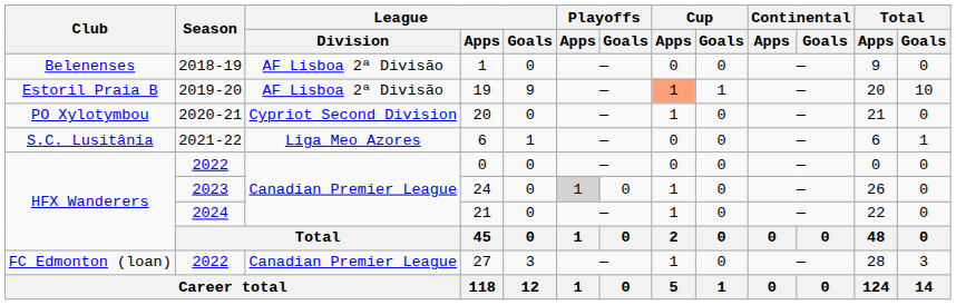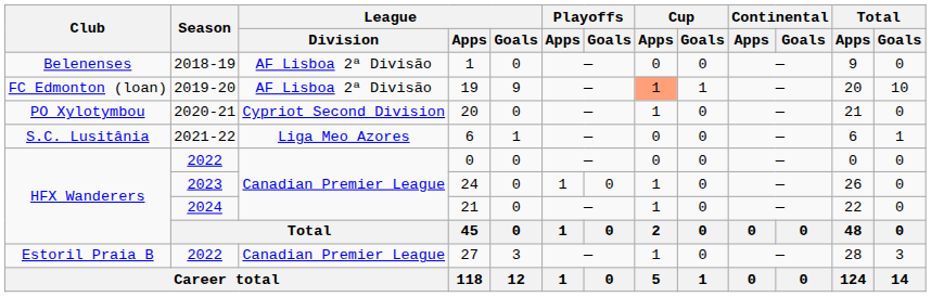 <table class=wikitable style="text-align: center;">
 <tr>
 <th rowspan=2>Club</th>
 <th rowspan=2>Season</th>
 <th colspan=3>League</th>
 <th colspan=2>Playoffs</th>
 <th colspan=2>Cup</th>
 <th colspan=2>Continental</th>
 <th colspan=2>Total</th>
 </tr>
 <tr>
 <th>Division</th>
 <th>Apps</th>
 <th>Goals</th>
 <th>Apps</th>
 <th>Goals</th>
 <th>Apps</th>
 <th>Goals</th>
 <th>Apps</th>
 <th>Goals</th>
 <th>Apps</th>
 <th>Goals</th>
 </tr>
 <tr>
 <td><a href='#'>Belenenses</a></td>
 <td>2018-19</td>
 <td><a href='#'>AF Lisboa</a> 2ª Divisão</td>
 <td>1</td>
 <td>0</td>
 <td colspan="2">—</td>
 <td>0</td>
 <td>0</td>
 <td colspan="2">—</td>
 <td>9</td>
 <td>0</td>
 </tr>
 <tr>
-<td><a href='#'>Estoril Praia B</a></td>
+<td><a href='#'>FC Edmonton</a> (loan)</td>
 <td>2019-20</td>
 <td><a href='#'>AF Lisboa</a> 2ª Divisão</td>
 <td>19</td>
 <td>9</td>
 <td colspan="2">—</td>
 <td style="background: lightsalmon;">1</td>
 <td>1</td>
 <td colspan="2">—</td>
 <td>20</td>
 <td>10</td>
 </tr>
 <tr>
 <td><a href='#'>PO Xylotymbou</a></td>
 <td>2020-21</td>
 <td><a href='#'>Cypriot Second Division</a></td>
 <td>20</td>
 <td>0</td>
 <td colspan="2">—</td>
 <td>1</td>
 <td>0</td>
 <td colspan="2">—</td>
 <td>21</td>
 <td>0</td>
 </tr>
 <tr>
 <td><a href='#'>S.C. Lusitânia</a></td>
 <td>2021-22</td>
 <td><a href='#'>Liga Meo Azores</a></td>
 <td>6</td>
 <td>1</td>
 <td colspan="2">—</td>
 <td>0</td>
 <td>0</td>
 <td colspan="2">—</td>
 <td>6</td>
 <td>1</td>
 </tr>
 <tr>
 <td rowspan=4><a href='#'>HFX Wanderers</a></td>
 <td><a href='#'>2022</a></td>
 <td rowspan=3><a href='#'>Canadian Premier League</a></td>
 <td>0</td>
 <td>0</td>
 <td colspan="2">—</td>
 <td>0</td>
 <td>0</td>
 <td colspan="2">—</td>
 <td>0</td>
 <td>0</td>
 </tr>
 <tr>
 <td><a href='#'>2023</a></td>
 <td>24</td>
 <td>0</td>
-<td style="background: lightgrey;">1</td>
+<td>1</td>
 <td>0</td>
 <td>1</td>
 <td>0</td>
 <td colspan="2">—</td>
 <td>26</td>
 <td>0</td>
 </tr>
 <tr>
 <td><a href='#'>2024</a></td>
 <td>21</td>
 <td>0</td>
 <td colspan="2">—</td>
 <td>1</td>
 <td>0</td>
 <td colspan="2">—</td>
 <td>22</td>
 <td>0</td>
 </tr>
 <tr>
 <th colspan="2"><strong>Total</strong></th>
 <th>45</th>
 <th>0</th>
 <th>1</th>
 <th>0</th>
 <th>2</th>
 <th>0</th>
 <th>0</th>
 <th>0</th>
 <th>48</th>
 <th>0</th>
 </tr>
 <tr>
-<td><a href='#'>FC Edmonton</a> (loan)</td>
+<td><a href='#'>Estoril Praia B</a></td>
 <td><a href='#'>2022</a></td>
 <td><a href='#'>Canadian Premier League</a></td>
 <td>27</td>
 <td>3</td>
 <td colspan="2">—</td>
 <td>1</td>
 <td>0</td>
 <td colspan="2">—</td>
 <td>28</td>
 <td>3</td>
 </tr>
 <tr>
 <th colspan=3>Career total</th>
 <th>118</th>
 <th>12</th>
 <th>1</th>
 <th>0</th>
 <th>5</th>
 <th>1</th>
 <th>0</th>
 <th>0</th>
 <th>124</th>
 <th>14</th>
 </tr>
 </table>
